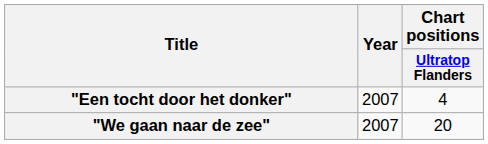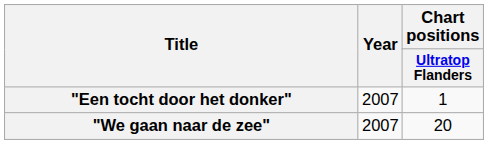 <table class="wikitable plainrowheaders" style="text-align:center;">
 <tr>
 <th scope="col" rowspan="2" style="width:21em;">Title</th>
 <th scope="col" rowspan="2" style="width:1em;">Year</th>
 <th scope="col">Chart positions</th>
 </tr>
 <tr>
 <th scope="col" style="width:3em;font-size:85%;"><a href='#'>Ultratop</a><br>Flanders</th>
 </tr>
 <tr>
 <th scope="row">"Een tocht door het donker"</th>
 <td>2007</td>
-<td>4</td>
+<td>1</td>
 </tr>
 <tr>
 <th scope="row">"We gaan naar de zee"</th>
 <td>2007</td>
 <td>20</td>
 </tr>
 </table>
